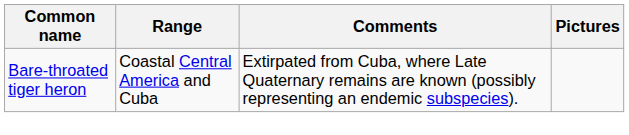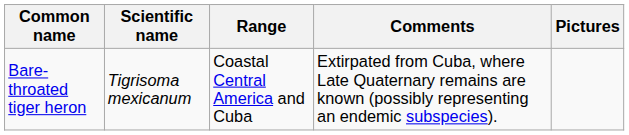 <table class="wikitable sortable">
 <tr>
 <th>Common name</th>
+<th>Scientific name</th>
 <th>Range</th>
 <th class="unsortable">Comments</th>
 <th class="unsortable">Pictures</th>
 </tr>
 <tr>
 <td><a href='#'>Bare-throated tiger heron</a></td>
+<td><em>Tigrisoma mexicanum</em></td>
 <td>Coastal <a href='#'>Central America</a> and Cuba</td>
 <td>Extirpated from Cuba, where Late Quaternary remains are known (possibly representing an endemic <a href='#'>subspecies</a>).</td>
 <td></td>
 </tr>
 </table>
